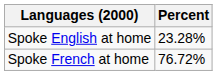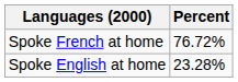 <table class="wikitable sortable collapsible" style="font-size: 90%;">
 <tr>
 <th>Languages (2000) </th>
 <th>Percent</th>
 </tr>
 <tr>
+<td>Spoke <a href='#'>French</a> at home</td>
+<td>76.72%</td>
+</tr>
+<tr>
 <td>Spoke <a href='#'>English</a> at home</td>
 <td>23.28%</td>
 </tr>
-<tr>
-<td>Spoke <a href='#'>French</a> at home</td>
-<td>76.72%</td>
-</tr>
 </table>
